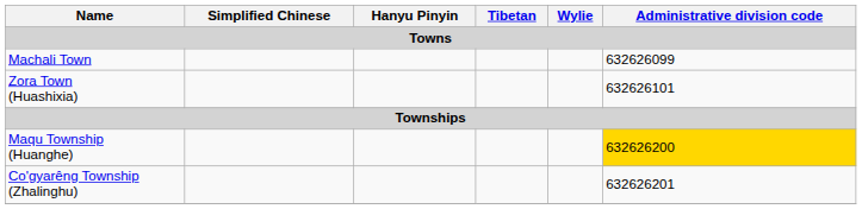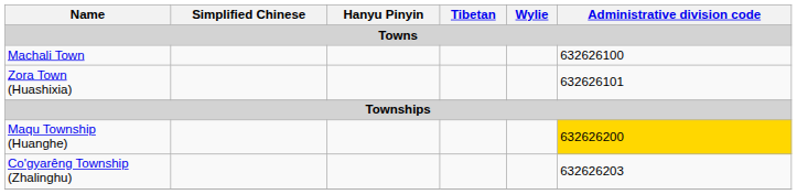 <table class="wikitable" align="center" style="width:50%; border="1">
 <tr>
 <th>Name</th>
 <th>Simplified Chinese</th>
 <th>Hanyu Pinyin</th>
 <th><a href='#'>Tibetan</a></th>
 <th><a href='#'>Wylie</a></th>
 <th><a href='#'>Administrative division code</a></th>
 </tr>
 <tr>
 <td colspan="7"  style="text-align:center; background:#d3d3d3;"><strong>Towns</strong></td>
 </tr>
 <tr --------->
 <td><a href='#'>Machali Town</a></td>
 <td></td>
 <td></td>
 <td></td>
 <td></td>
-<td>632626099</td>
+<td>632626100</td>
 </tr>
 <tr>
 <td><a href='#'>Zora Town</a><br>(Huashixia)</td>
 <td></td>
 <td></td>
 <td></td>
 <td></td>
 <td>632626101</td>
 </tr>
 <tr>
 <td colspan="7"  style="text-align:center; background:#d3d3d3;"><strong>Townships</strong></td>
 </tr>
 <tr --------->
 <td><a href='#'>Maqu Township</a><br>(Huanghe)</td>
 <td></td>
 <td></td>
 <td></td>
 <td></td>
 <td style="background: gold;">632626200</td>
 </tr>
 <tr>
 <td><a href='#'>Co'gyarêng Township</a><br>(Zhalinghu)</td>
 <td></td>
 <td></td>
 <td></td>
 <td></td>
-<td>632626201</td>
+<td>632626203</td>
 </tr>
 <tr>
 </tr>
 </table>
